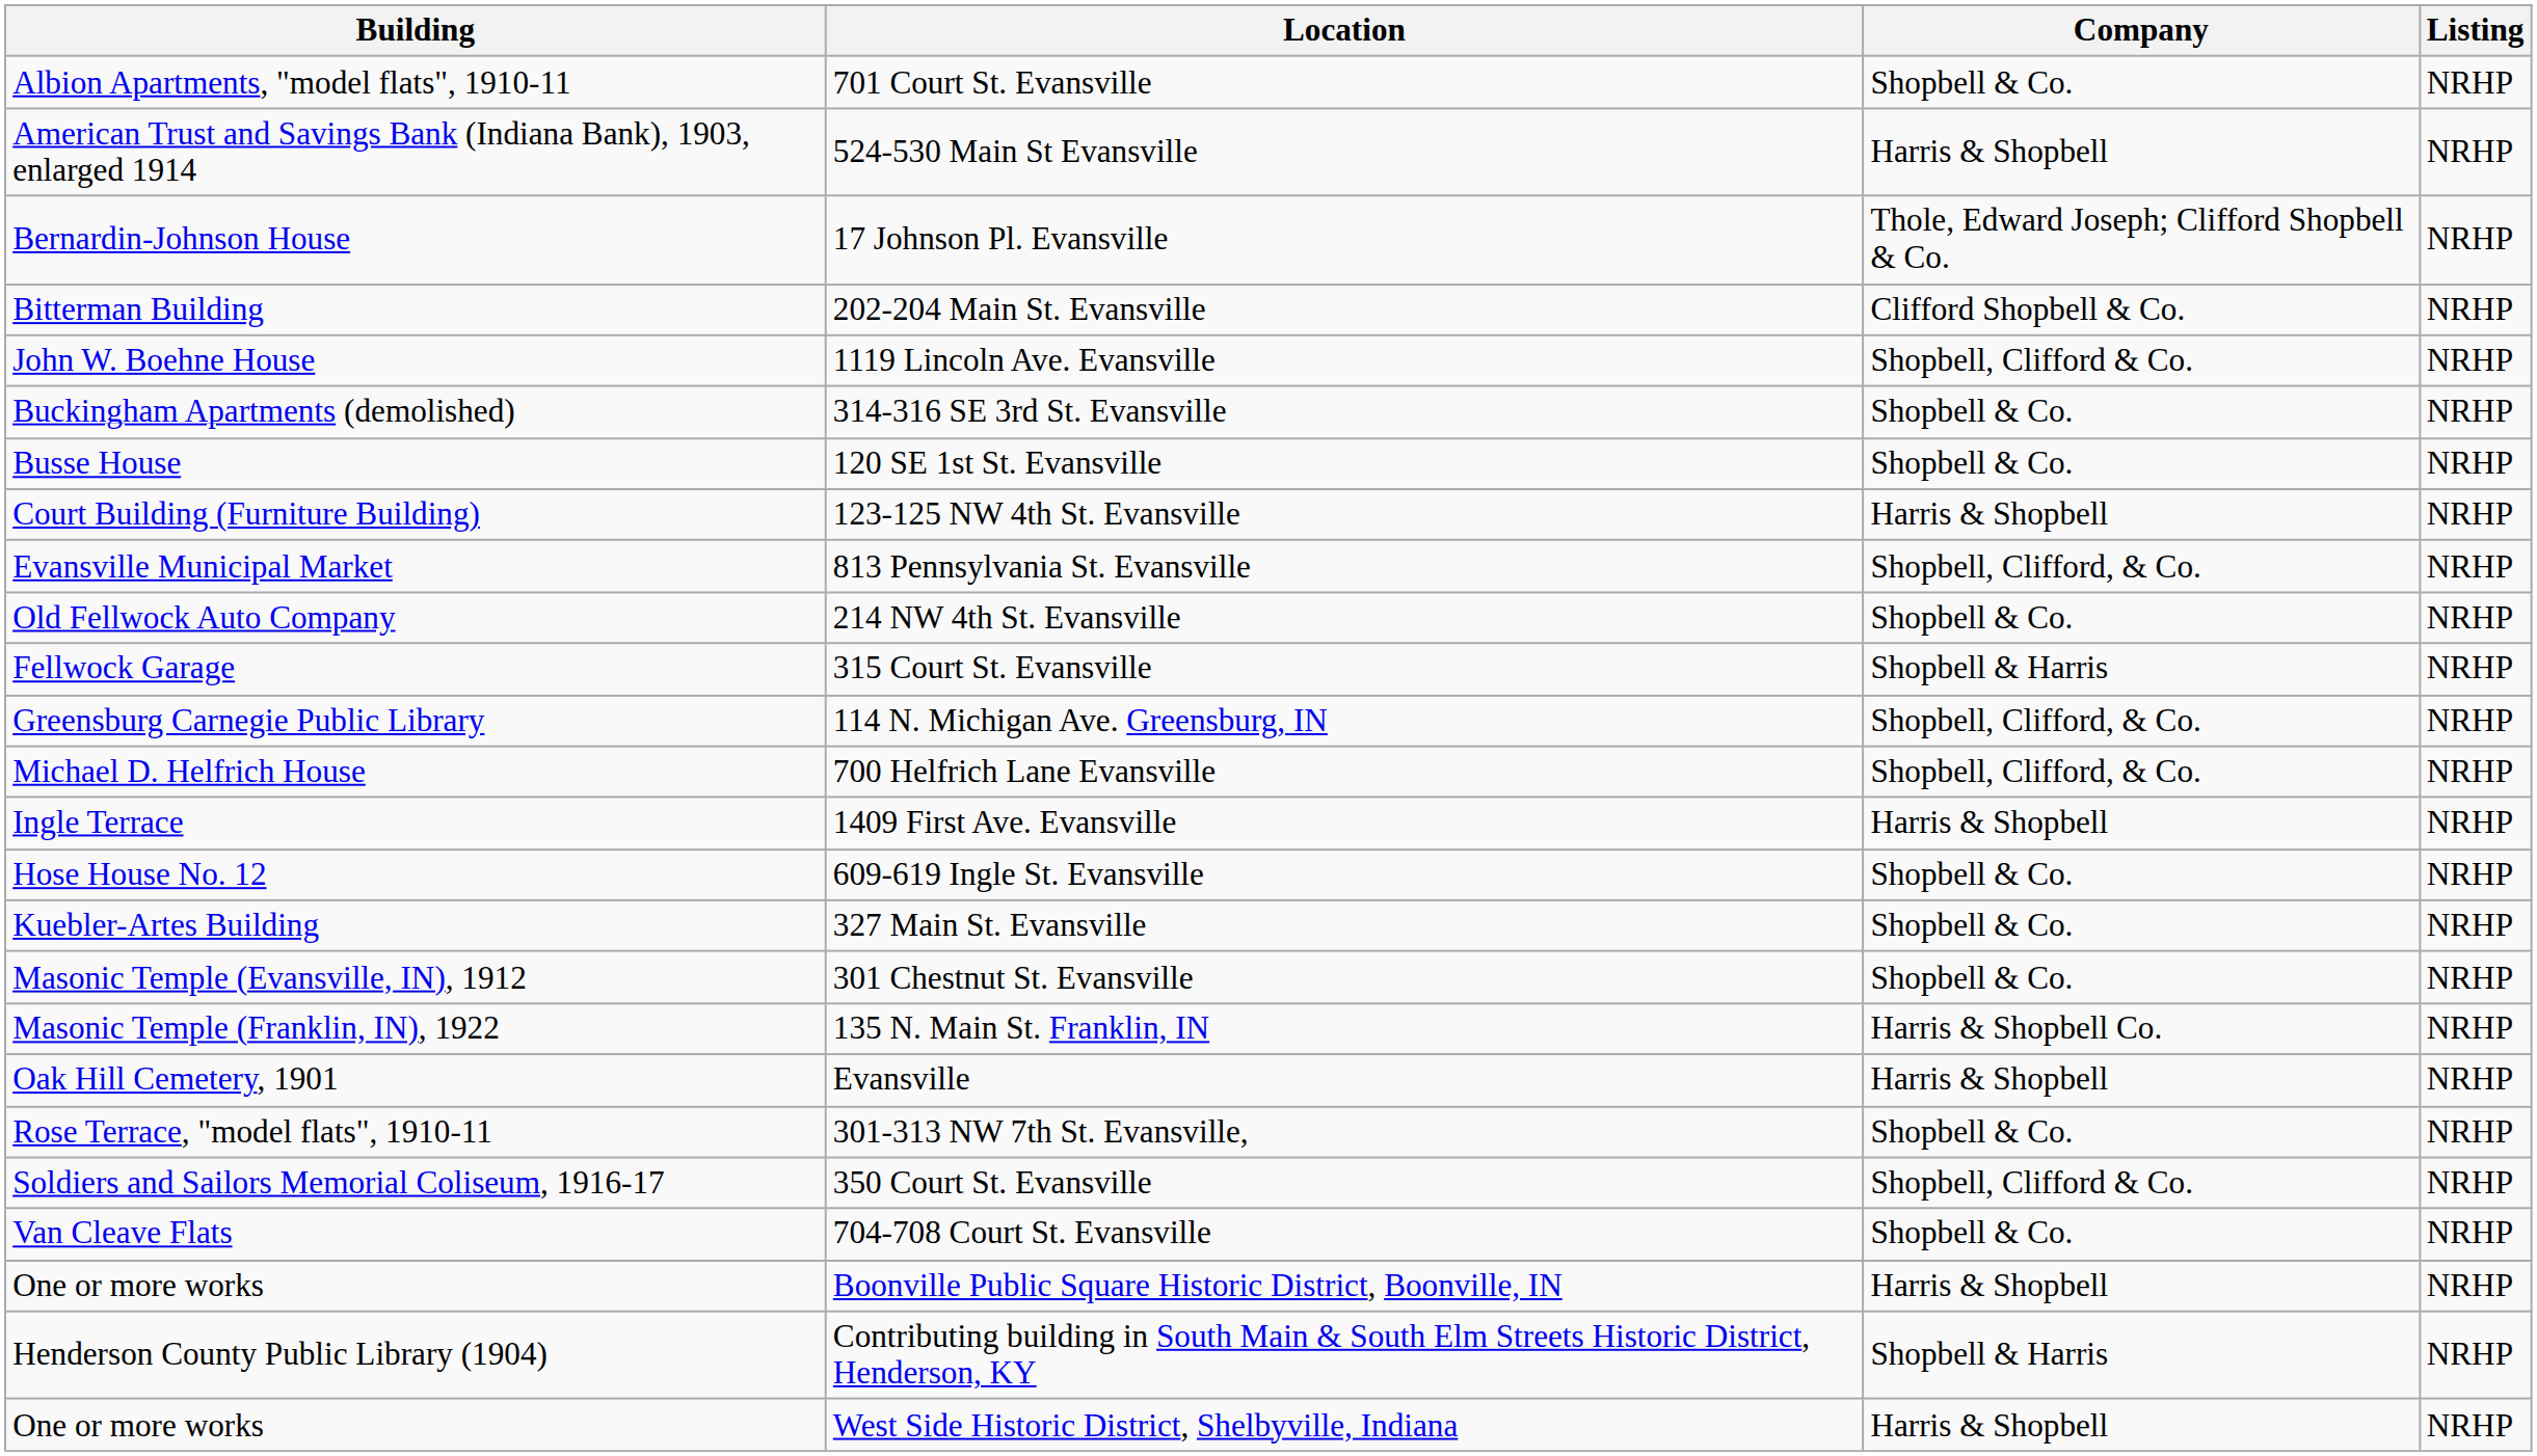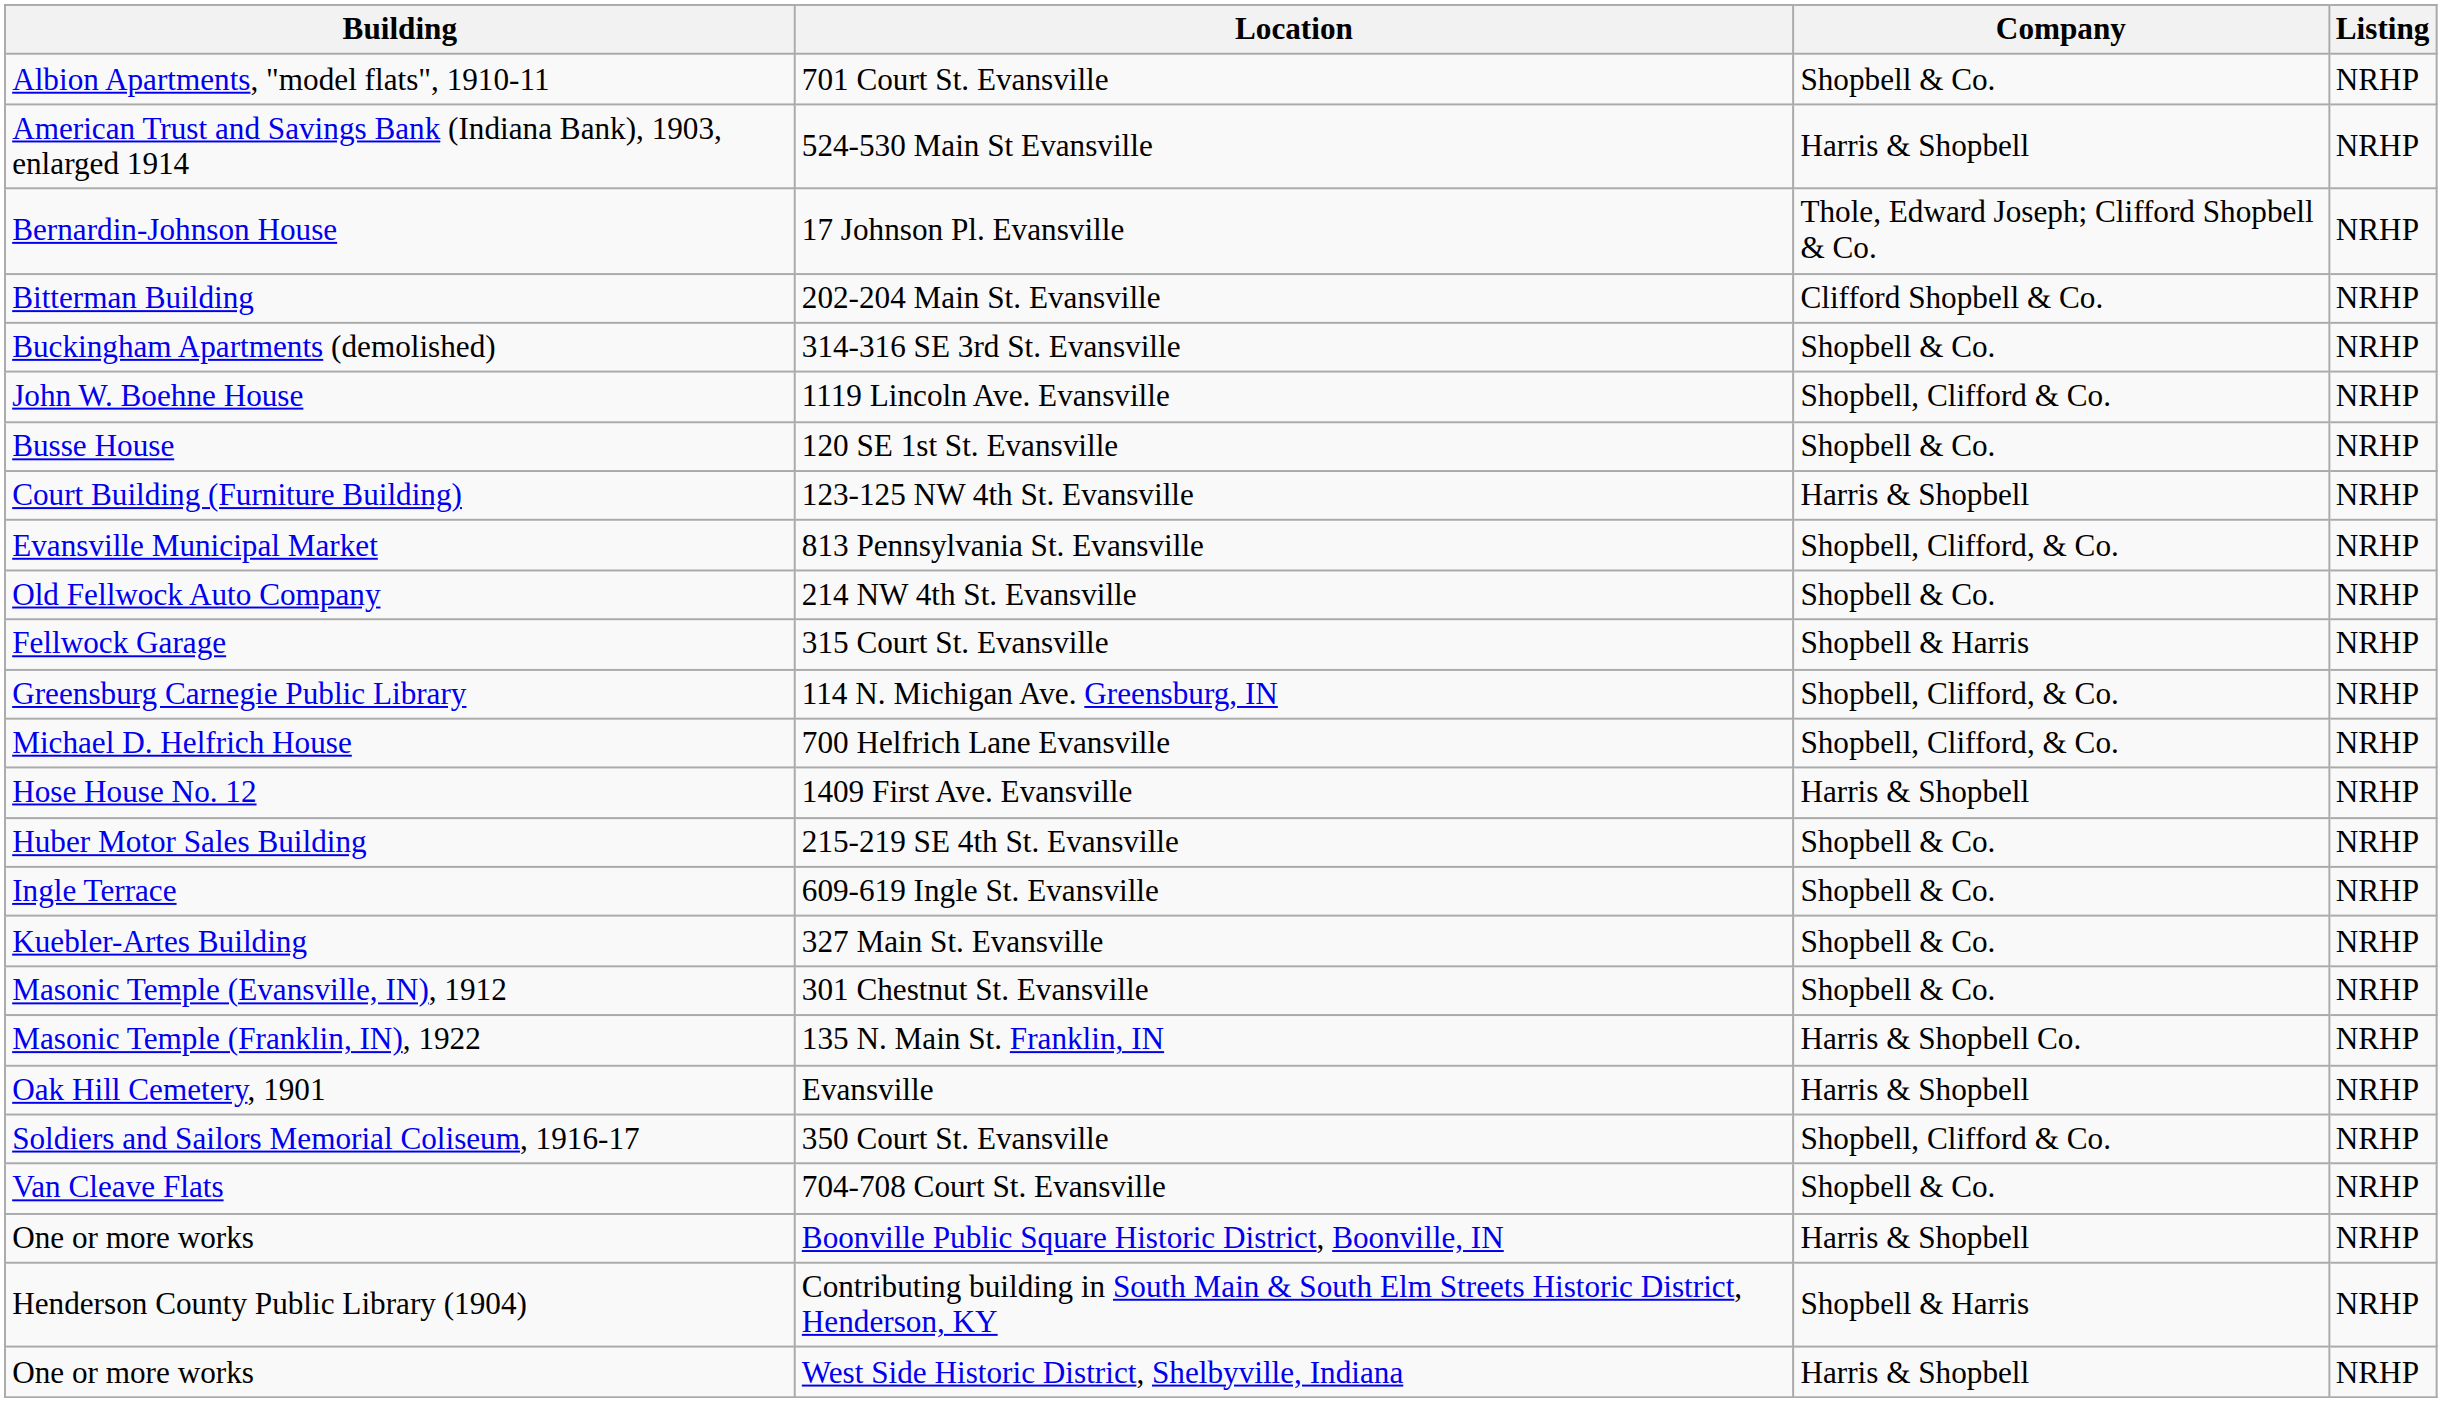 <table class="wikitable" border="1">
 <tr>
 <th>Building</th>
 <th>Location</th>
 <th>Company</th>
 <th>Listing</th>
 </tr>
 <tr>
 <td><a href='#'>Albion Apartments</a>, "model flats", 1910-11</td>
 <td>701 Court St. Evansville</td>
 <td>Shopbell & Co.</td>
 <td>NRHP</td>
 </tr>
 <tr>
 <td><a href='#'>American Trust and Savings Bank</a> (Indiana Bank), 1903, enlarged 1914</td>
 <td>524-530 Main St Evansville</td>
 <td>Harris & Shopbell</td>
 <td>NRHP</td>
 </tr>
 <tr>
 <td><a href='#'>Bernardin-Johnson House</a></td>
 <td>17 Johnson Pl. Evansville</td>
 <td>Thole, Edward Joseph; Clifford Shopbell & Co.</td>
 <td>NRHP</td>
 </tr>
 <tr>
 <td><a href='#'>Bitterman Building</a></td>
 <td>202-204 Main St. Evansville</td>
 <td>Clifford Shopbell & Co.</td>
 <td>NRHP</td>
 </tr>
 <tr>
+<td><a href='#'>Buckingham Apartments</a> (demolished)</td>
+<td>314-316 SE 3rd St. Evansville</td>
+<td>Shopbell & Co.</td>
+<td>NRHP</td>
+</tr>
+<tr>
 <td><a href='#'>John W. Boehne House</a></td>
 <td>1119 Lincoln Ave. Evansville</td>
 <td>Shopbell, Clifford & Co.</td>
-<td>NRHP</td>
-</tr>
-<tr>
-<td><a href='#'>Buckingham Apartments</a> (demolished)</td>
-<td>314-316 SE 3rd St. Evansville</td>
-<td>Shopbell & Co.</td>
 <td>NRHP</td>
 </tr>
 <tr>
 <td><a href='#'>Busse House</a></td>
 <td>120 SE 1st St. Evansville</td>
 <td>Shopbell & Co.</td>
 <td>NRHP</td>
 </tr>
 <tr>
 <td><a href='#'>Court Building (Furniture Building)</a></td>
 <td>123-125 NW 4th St. Evansville</td>
 <td>Harris & Shopbell</td>
 <td>NRHP</td>
 </tr>
 <tr>
 <td><a href='#'>Evansville Municipal Market</a></td>
 <td>813 Pennsylvania St. Evansville</td>
 <td>Shopbell, Clifford, & Co.</td>
 <td>NRHP</td>
 </tr>
 <tr>
 <td><a href='#'>Old Fellwock Auto Company</a></td>
 <td>214 NW 4th St. Evansville</td>
 <td>Shopbell & Co.</td>
 <td>NRHP</td>
 </tr>
 <tr>
 <td><a href='#'>Fellwock Garage</a></td>
 <td>315 Court St. Evansville</td>
 <td>Shopbell & Harris</td>
 <td>NRHP</td>
 </tr>
 <tr>
 <td><a href='#'>Greensburg Carnegie Public Library</a></td>
 <td>114 N. Michigan Ave. <a href='#'>Greensburg, IN</a></td>
 <td>Shopbell, Clifford, & Co.</td>
 <td>NRHP </td>
 </tr>
 <tr>
 <td><a href='#'>Michael D. Helfrich House</a></td>
 <td>700 Helfrich Lane Evansville</td>
 <td>Shopbell, Clifford, & Co.</td>
 <td>NRHP</td>
 </tr>
 <tr>
-<td><a href='#'>Ingle Terrace</a></td>
+<td><a href='#'>Hose House No. 12</a></td>
 <td>1409 First Ave. Evansville</td>
 <td>Harris & Shopbell</td>
 <td>NRHP</td>
 </tr>
 <tr>
-<td><a href='#'>Hose House No. 12</a></td>
+<td><a href='#'>Huber Motor Sales Building</a></td>
+<td>215-219 SE 4th St. Evansville</td>
+<td>Shopbell & Co.</td>
+<td>NRHP</td>
+</tr>
+<tr>
+<td><a href='#'>Ingle Terrace</a></td>
 <td>609-619 Ingle St. Evansville</td>
 <td>Shopbell & Co.</td>
 <td>NRHP</td>
 </tr>
 <tr>
 <td><a href='#'>Kuebler-Artes Building</a></td>
 <td>327 Main St. Evansville</td>
 <td>Shopbell & Co.</td>
 <td>NRHP</td>
 </tr>
 <tr>
 <td><a href='#'>Masonic Temple (Evansville, IN)</a>, 1912</td>
 <td>301 Chestnut St. Evansville</td>
 <td>Shopbell & Co.</td>
 <td>NRHP</td>
 </tr>
 <tr>
 <td><a href='#'>Masonic Temple (Franklin, IN)</a>, 1922</td>
 <td>135 N. Main St. <a href='#'>Franklin, IN</a></td>
 <td>Harris & Shopbell Co.</td>
 <td>NRHP</td>
 </tr>
 <tr>
 <td><a href='#'>Oak Hill Cemetery</a>, 1901</td>
 <td>Evansville</td>
 <td>Harris & Shopbell</td>
-<td>NRHP</td>
-</tr>
-<tr>
-<td><a href='#'>Rose Terrace</a>, "model flats", 1910-11</td>
-<td>301-313 NW 7th St. Evansville,</td>
-<td>Shopbell & Co.</td>
 <td>NRHP</td>
 </tr>
 <tr>
 <td><a href='#'>Soldiers and Sailors Memorial Coliseum</a>, 1916-17</td>
 <td>350 Court St. Evansville</td>
 <td>Shopbell, Clifford & Co.</td>
 <td>NRHP</td>
 </tr>
 <tr>
 <td><a href='#'>Van Cleave Flats</a></td>
 <td>704-708 Court St. Evansville</td>
 <td>Shopbell & Co.</td>
 <td>NRHP</td>
 </tr>
 <tr>
 <td>One or more works</td>
 <td><a href='#'>Boonville Public Square Historic District</a>, <a href='#'>Boonville, IN</a></td>
 <td>Harris & Shopbell</td>
 <td>NRHP</td>
 </tr>
 <tr>
 <td>Henderson County Public Library (1904)</td>
 <td>Contributing building in <a href='#'>South Main & South Elm Streets Historic District</a>, <a href='#'>Henderson, KY</a></td>
 <td>Shopbell & Harris</td>
 <td>NRHP</td>
 </tr>
 <tr>
 <td>One or more works</td>
 <td><a href='#'>West Side Historic District</a>, <a href='#'>Shelbyville, Indiana</a></td>
 <td>Harris & Shopbell</td>
 <td>NRHP</td>
 </tr>
 </table>
